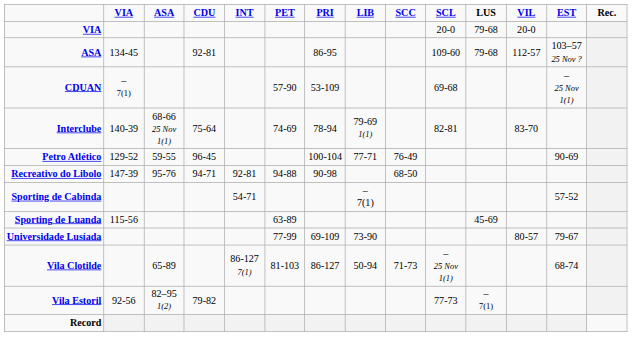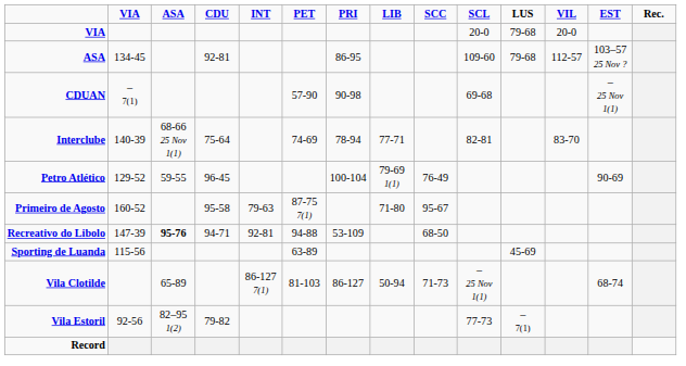 <table style="font-size: 89%; text-align: center" class="wikitable">
 <tr>
 <td></td>
 <td width=50><strong><a href='#'>VIA</a></strong></td>
 <td width=50><strong><a href='#'>ASA</a></strong></td>
 <td width=50><strong><a href='#'>CDU</a></strong></td>
 <td width=50><strong><a href='#'>INT</a></strong></td>
 <td width=50><strong><a href='#'>PET</a></strong></td>
 <td width=50><strong><a href='#'>PRI</a></strong></td>
 <td width=50><strong><a href='#'>LIB</a></strong></td>
 <td width=50><strong><a href='#'>SCC</a></strong></td>
 <td width=50><strong><a href='#'>SCL</a></strong></td>
 <td width=50><strong>LUS</strong></td>
 <td width=50><strong><a href='#'>VIL</a></strong></td>
 <td width=50><strong><a href='#'>EST</a></strong></td>
 <td width=50><strong>Rec.</strong></td>
 </tr>
 <tr>
 <td align=right><strong><a href='#'>VIA</a></strong></td>
 <td></td>
 <td></td>
 <td></td>
 <td></td>
 <td></td>
 <td></td>
 <td></td>
 <td></td>
 <td>20-0</td>
 <td>79-68</td>
 <td>20-0</td>
 <td></td>
 <th></th>
 </tr>
 <tr>
 <td align=right><strong><a href='#'>ASA</a></strong></td>
 <td>134-45</td>
 <td></td>
 <td>92-81</td>
 <td></td>
 <td></td>
 <td>86-95</td>
 <td></td>
 <td></td>
 <td>109-60</td>
 <td>79-68</td>
 <td>112-57</td>
 <td>103–57<br><small><em>25 Nov <span>?</span></em></small></td>
 <th></th>
 </tr>
 <tr>
 <td align=right><strong><a href='#'>CDUAN</a></strong></td>
 <td>–<br><small> <span>7(1)</span></small></td>
 <td></td>
 <td></td>
 <td></td>
 <td>57-90</td>
-<td>53-109</td>
+<td>90-98</td>
 <td></td>
 <td></td>
 <td>69-68</td>
 <td></td>
 <td></td>
 <td>–<br><small><em>25 Nov <span>1(1)</span></em></small></td>
 <th></th>
 </tr>
 <tr>
 <td align=right><strong><a href='#'>Interclube</a></strong></td>
 <td>140-39</td>
 <td>68-66<br><small><em>25 Nov <span>1(1)</span></em></small></td>
 <td>75-64</td>
 <td></td>
 <td>74-69</td>
 <td>78-94</td>
-<td>79-69<br><small><em> <span>1(1)</span></em></small></td>
+<td>77-71</td>
 <td></td>
 <td>82-81</td>
 <td></td>
 <td>83-70</td>
 <td></td>
 <th></th>
 </tr>
 <tr>
 <td align=right><strong><a href='#'>Petro Atlético</a></strong></td>
 <td>129-52</td>
 <td>59-55</td>
 <td>96-45</td>
 <td></td>
 <td></td>
 <td>100-104</td>
-<td>77-71</td>
+<td>79-69<br><small><em> <span>1(1)</span></em></small></td>
 <td>76-49</td>
 <td></td>
 <td></td>
 <td></td>
 <td>90-69</td>
 <th></th>
 </tr>
 <tr>
-<td align=right><strong><a href='#'>Recreativo do Libolo</a></strong></td>
-<td>147-39</td>
-<td>95-76</td>
-<td>94-71</td>
-<td>92-81</td>
-<td>94-88</td>
-<td>90-98</td>
+<td align=right><strong><a href='#'>Primeiro de Agosto</a></strong></td>
+<td>160-52</td>
 <td></td>
-<td>68-50</td>
+<td>95-58</td>
+<td>79-63</td>
+<td>87-75<br><small><em><span>7(1)</span></em></small></td>
+<td></td>
+<td>71-80</td>
+<td>95-67</td>
 <td></td>
 <td></td>
 <td></td>
 <td></td>
 <th></th>
 </tr>
 <tr>
-<td align=right><strong><a href='#'>Sporting de Cabinda</a></strong></td>
+<td align=right><strong><a href='#'>Recreativo do Libolo</a></strong></td>
+<td>147-39</td>
+<td><strong>95-76</strong></td>
+<td>94-71</td>
+<td>92-81</td>
+<td>94-88</td>
+<td>53-109</td>
 <td></td>
-<td></td>
-<td></td>
-<td>54-71</td>
-<td></td>
-<td></td>
-<td>–<br><span>7(1)</span></td>
+<td>68-50</td>
 <td></td>
 <td></td>
 <td></td>
 <td></td>
-<td>57-52</td>
 <th></th>
 </tr>
 <tr>
 <td align=right><strong><a href='#'>Sporting de Luanda</a></strong></td>
 <td>115-56</td>
 <td></td>
 <td></td>
 <td></td>
 <td>63-89</td>
 <td></td>
 <td></td>
 <td></td>
 <td></td>
 <td>45-69</td>
 <td></td>
 <td></td>
-<th></th>
-</tr>
-<tr>
-<td align=right><strong><a href='#'>Universidade Lusíada</a></strong></td>
-<td></td>
-<td></td>
-<td></td>
-<td></td>
-<td>77-99</td>
-<td>69-109</td>
-<td>73-90</td>
-<td></td>
-<td></td>
-<td></td>
-<td>80-57</td>
-<td>79-67</td>
 <th></th>
 </tr>
 <tr>
 <td align=right><strong><a href='#'>Vila Clotilde</a></strong></td>
 <td></td>
 <td>65-89</td>
 <td></td>
 <td>86-127<br><small><em> <span>7(1)</span></em></small></td>
 <td>81-103</td>
 <td>86-127</td>
 <td>50-94</td>
 <td>71-73</td>
 <td>–<br><small><em>25 Nov <span>1(1)</span></em></small></td>
 <td></td>
 <td></td>
 <td>68-74</td>
 <th></th>
 </tr>
 <tr>
 <td align=right><strong><a href='#'>Vila Estoril</a></strong></td>
 <td>92-56</td>
 <td>82–95<br><small><em> <span>1(2)</span></em></small></td>
 <td>79-82</td>
 <td></td>
 <td></td>
 <td></td>
 <td></td>
 <td></td>
 <td>77-73</td>
 <td>–<br><small><span>7(1)</span></small></td>
 <td></td>
 <td></td>
 <th></th>
 </tr>
 <tr>
 <td align=right><strong>Record</strong></td>
 <th></th>
 <th></th>
 <th></th>
 <th></th>
 <th></th>
 <th></th>
 <th></th>
 <th></th>
 <th></th>
 <th></th>
 <th></th>
 <th></th>
 <td></td>
 </tr>
 </table>
